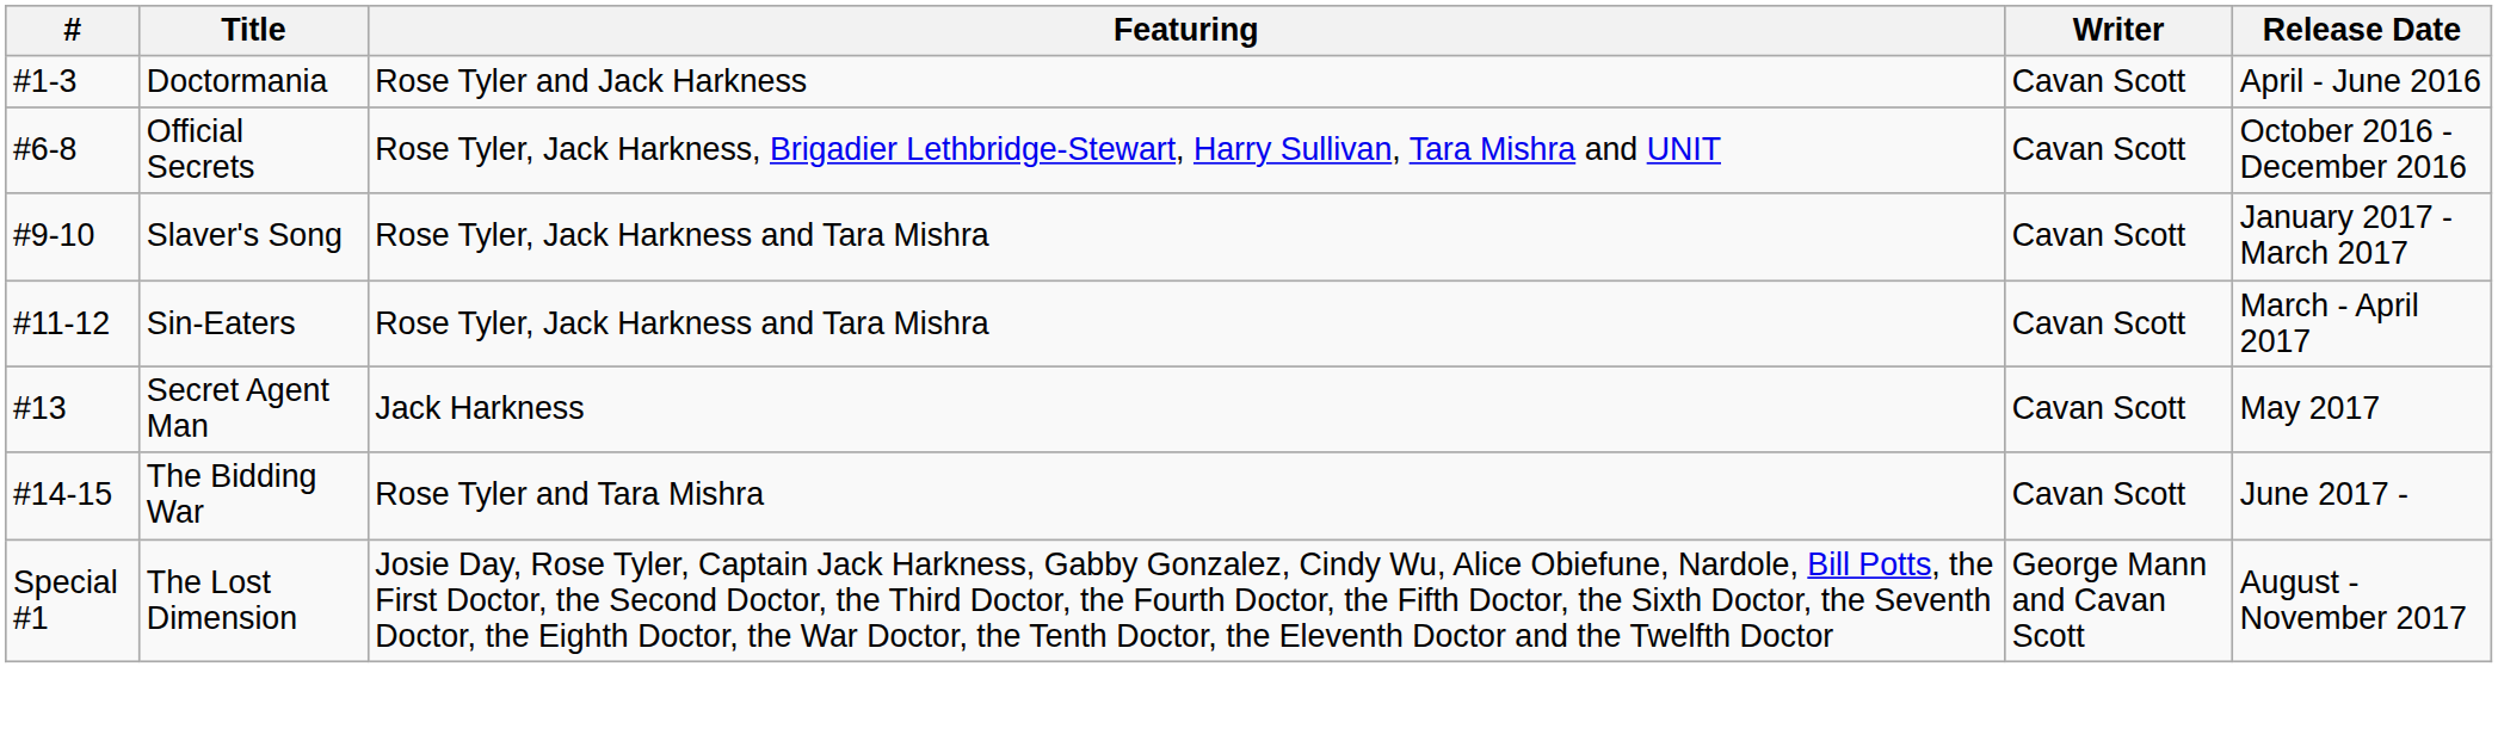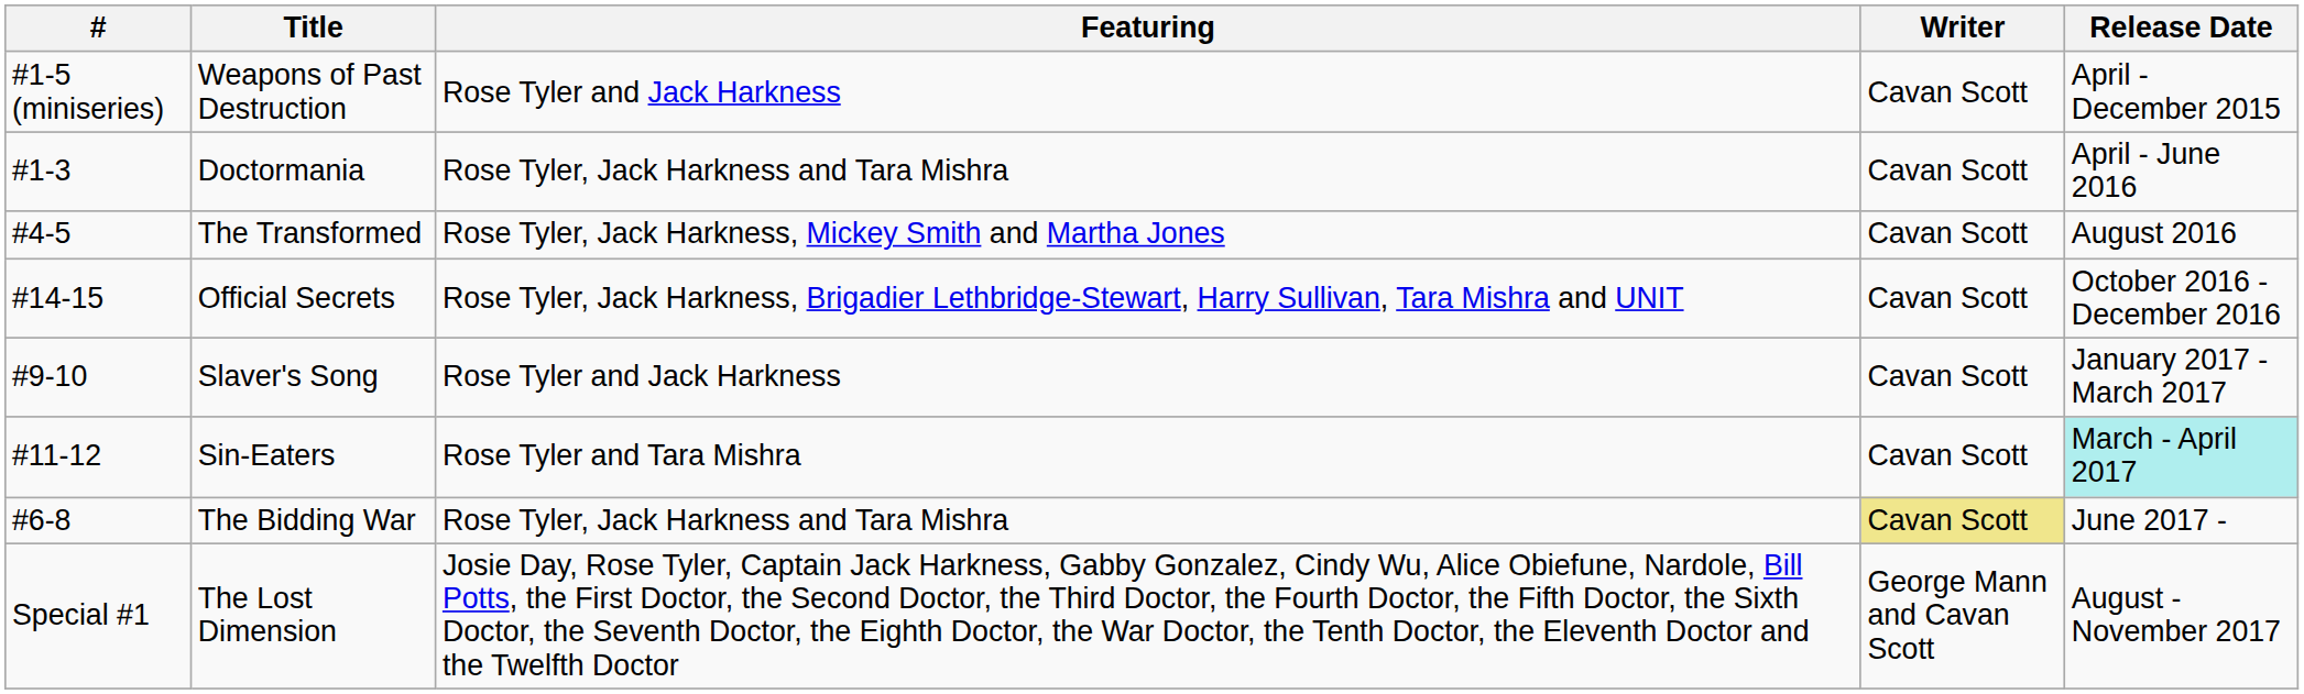 <table class="wikitable">
 <tr>
 <th>#</th>
 <th>Title</th>
 <th>Featuring</th>
 <th>Writer</th>
 <th>Release Date</th>
 </tr>
 <tr>
+<td>#1-5 (miniseries)</td>
+<td>Weapons of Past Destruction</td>
+<td>Rose Tyler and <a href='#'>Jack Harkness</a></td>
+<td>Cavan Scott</td>
+<td>April - December 2015</td>
+</tr>
+<tr>
 <td>#1-3</td>
 <td>Doctormania</td>
-<td>Rose Tyler  and Jack Harkness</td>
+<td>Rose Tyler, Jack Harkness and Tara Mishra</td>
 <td>Cavan Scott</td>
 <td>April - June 2016</td>
 </tr>
 <tr>
-<td>#6-8</td>
+<td>#4-5</td>
+<td>The Transformed</td>
+<td>Rose Tyler,  Jack Harkness, <a href='#'>Mickey Smith</a> and <a href='#'>Martha Jones</a></td>
+<td>Cavan Scott</td>
+<td>August  2016</td>
+</tr>
+<tr>
+<td>#14-15</td>
 <td>Official Secrets</td>
 <td>Rose Tyler, Jack Harkness, <a href='#'>Brigadier Lethbridge-Stewart</a>, <a href='#'>Harry Sullivan</a>, <a href='#'>Tara Mishra</a> and <a href='#'>UNIT</a></td>
 <td>Cavan Scott</td>
 <td>October 2016 - December 2016</td>
 </tr>
 <tr>
 <td>#9-10</td>
 <td>Slaver's Song</td>
-<td>Rose Tyler, Jack Harkness and Tara Mishra</td>
+<td>Rose Tyler  and Jack Harkness</td>
 <td>Cavan Scott</td>
 <td>January 2017 - March 2017</td>
 </tr>
 <tr>
 <td>#11-12</td>
 <td>Sin-Eaters</td>
-<td>Rose Tyler, Jack Harkness and Tara Mishra</td>
+<td>Rose Tyler and Tara Mishra</td>
 <td>Cavan Scott</td>
-<td>March - April 2017</td>
+<td style="background: paleturquoise;">March - April 2017</td>
 </tr>
 <tr>
-<td>#13</td>
-<td>Secret Agent Man</td>
-<td>Jack Harkness</td>
-<td>Cavan Scott</td>
-<td>May 2017</td>
-</tr>
-<tr>
-<td>#14-15</td>
+<td>#6-8</td>
 <td>The Bidding War</td>
-<td>Rose Tyler and Tara Mishra</td>
-<td>Cavan Scott</td>
+<td>Rose Tyler, Jack Harkness and Tara Mishra</td>
+<td style="background: khaki;">Cavan Scott</td>
 <td>June 2017 -</td>
 </tr>
 <tr>
 <td>Special #1</td>
 <td>The Lost Dimension</td>
 <td>Josie Day, Rose Tyler, Captain Jack Harkness, Gabby Gonzalez, Cindy Wu, Alice Obiefune, Nardole, <a href='#'>Bill Potts</a>, the First Doctor, the Second Doctor, the Third Doctor, the Fourth Doctor, the Fifth Doctor, the Sixth Doctor, the Seventh Doctor, the Eighth Doctor, the War Doctor, the Tenth Doctor, the Eleventh Doctor and the Twelfth Doctor</td>
 <td>George Mann and Cavan Scott</td>
 <td>August  - November 2017</td>
 </tr>
 </table>
